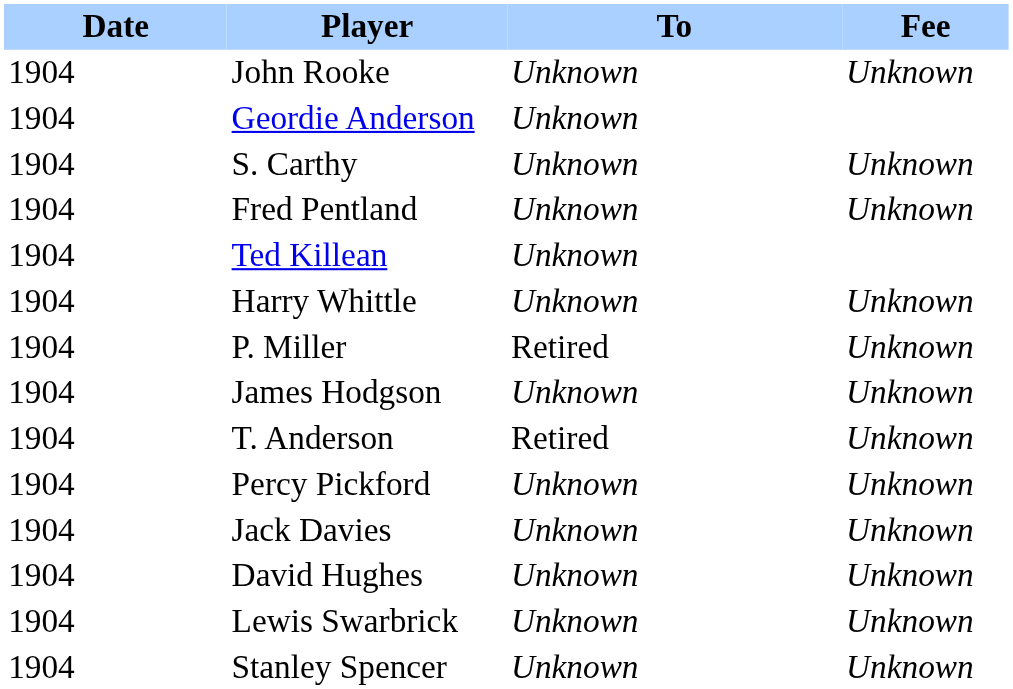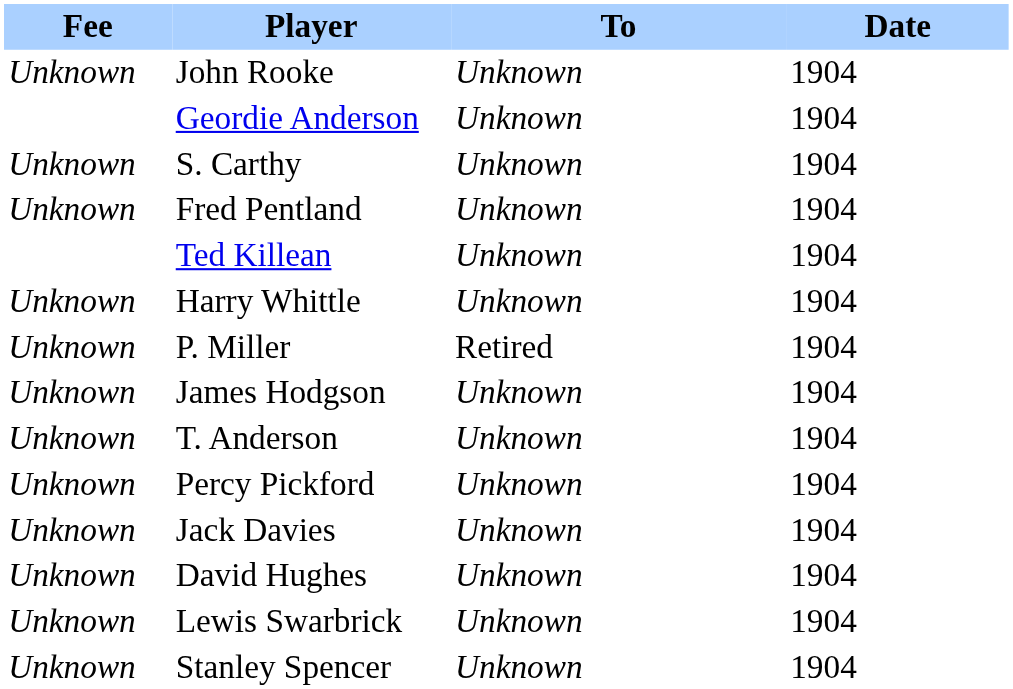 <table border="0" cellspacing="0" cellpadding="2">
 <tr style="background:#aad0ff;">
-<th width=20%>Date</th>
+<th width=15%>Fee</th>
 <th width=25%>Player</th>
 <th width=30%>To</th>
-<th width=15%>Fee</th>
+<th width=20%>Date</th>
 </tr>
 <tr>
-<td>1904</td>
+<td><em>Unknown</em></td>
 <td>John Rooke</td>
 <td><em>Unknown</em></td>
-<td><em>Unknown</em></td>
+<td>1904</td>
 </tr>
 <tr>
-<td>1904</td>
+<td></td>
 <td><a href='#'>Geordie Anderson</a></td>
 <td><em>Unknown</em></td>
-<td></td>
+<td>1904</td>
 </tr>
 <tr>
-<td>1904</td>
+<td><em>Unknown</em></td>
 <td>S. Carthy</td>
 <td><em>Unknown</em></td>
-<td><em>Unknown</em></td>
+<td>1904</td>
 </tr>
 <tr>
-<td>1904</td>
+<td><em>Unknown</em></td>
 <td>Fred Pentland</td>
 <td><em>Unknown</em></td>
-<td><em>Unknown</em></td>
+<td>1904</td>
 </tr>
 <tr>
-<td>1904</td>
+<td></td>
 <td><a href='#'>Ted Killean</a></td>
 <td><em>Unknown</em></td>
-<td></td>
+<td>1904</td>
 </tr>
 <tr>
-<td>1904</td>
+<td><em>Unknown</em></td>
 <td>Harry Whittle</td>
 <td><em>Unknown</em></td>
-<td><em>Unknown</em></td>
+<td>1904</td>
 </tr>
 <tr>
-<td>1904</td>
+<td><em>Unknown</em></td>
 <td>P. Miller</td>
 <td>Retired</td>
-<td><em>Unknown</em></td>
+<td>1904</td>
 </tr>
 <tr>
-<td>1904</td>
+<td><em>Unknown</em></td>
 <td>James Hodgson</td>
 <td><em>Unknown</em></td>
-<td><em>Unknown</em></td>
+<td>1904</td>
 </tr>
 <tr>
+<td><em>Unknown</em></td>
+<td>T. Anderson</td>
+<td><em>Unknown</em></td>
 <td>1904</td>
-<td>T. Anderson</td>
-<td>Retired</td>
-<td><em>Unknown</em></td>
 </tr>
 <tr>
-<td>1904</td>
+<td><em>Unknown</em></td>
 <td>Percy Pickford</td>
 <td><em>Unknown</em></td>
-<td><em>Unknown</em></td>
+<td>1904</td>
 </tr>
 <tr>
-<td>1904</td>
+<td><em>Unknown</em></td>
 <td>Jack Davies</td>
 <td><em>Unknown</em></td>
-<td><em>Unknown</em></td>
+<td>1904</td>
 </tr>
 <tr>
-<td>1904</td>
+<td><em>Unknown</em></td>
 <td>David Hughes</td>
 <td><em>Unknown</em></td>
-<td><em>Unknown</em></td>
+<td>1904</td>
 </tr>
 <tr>
-<td>1904</td>
+<td><em>Unknown</em></td>
 <td>Lewis Swarbrick</td>
 <td><em>Unknown</em></td>
-<td><em>Unknown</em></td>
+<td>1904</td>
 </tr>
 <tr>
-<td>1904</td>
+<td><em>Unknown</em></td>
 <td>Stanley Spencer</td>
 <td><em>Unknown</em></td>
-<td><em>Unknown</em></td>
+<td>1904</td>
 </tr>
 </table>
